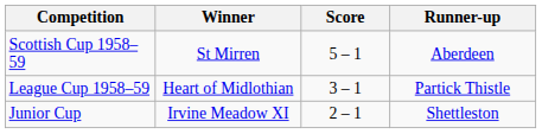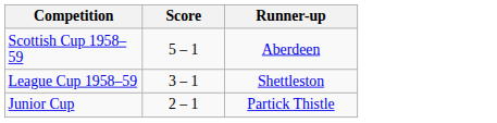 <table class="wikitable" style="text-align: center;">
 <tr>
 <th width=140>Competition</th>
-<th width=135>Winner</th>
 <th width=80>Score</th>
 <th width=135>Runner-up</th>
 </tr>
 <tr>
 <td align=left><a href='#'>Scottish Cup 1958–59</a></td>
-<td><a href='#'>St Mirren</a></td>
 <td align=center>5 – 1</td>
 <td><a href='#'>Aberdeen</a></td>
 </tr>
 <tr>
 <td align=left><a href='#'>League Cup 1958–59</a></td>
-<td><a href='#'>Heart of Midlothian</a></td>
 <td align=center>3 – 1</td>
-<td><a href='#'>Partick Thistle</a></td>
+<td><a href='#'>Shettleston</a></td>
 </tr>
 <tr>
 <td align=left><a href='#'>Junior Cup</a></td>
-<td><a href='#'>Irvine Meadow XI</a></td>
 <td align=center>2 – 1</td>
-<td><a href='#'>Shettleston</a></td>
+<td><a href='#'>Partick Thistle</a></td>
 </tr>
 </table>
